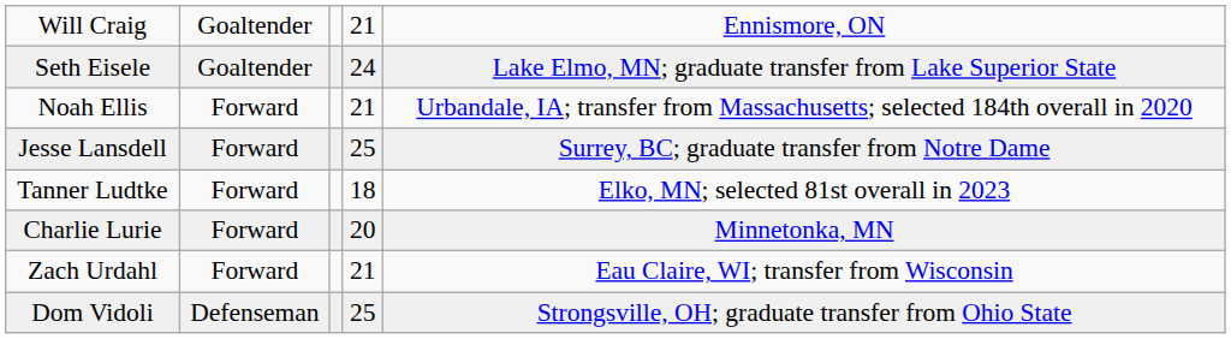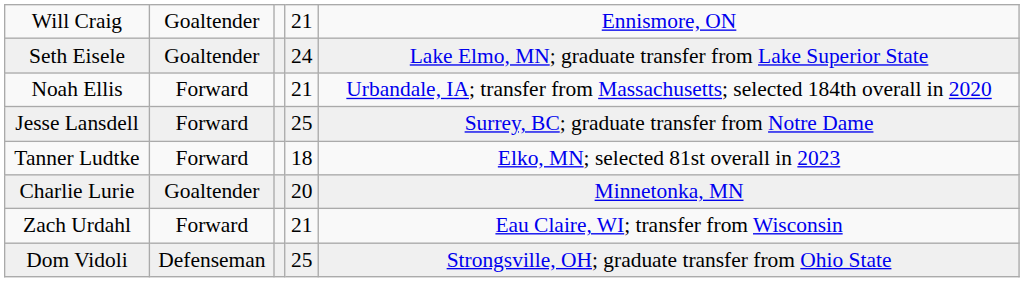 <table class="wikitable" width="60%">
 <tr align="center" bgcolor="">
 <td>Will Craig</td>
 <td>Goaltender</td>
 <td></td>
 <td>21</td>
 <td><a href='#'>Ennismore, ON</a></td>
 </tr>
 <tr align="center" bgcolor="f0f0f0">
 <td>Seth Eisele</td>
 <td>Goaltender</td>
 <td></td>
 <td>24</td>
 <td><a href='#'>Lake Elmo, MN</a>; graduate transfer from <a href='#'>Lake Superior State</a></td>
 </tr>
 <tr align="center" bgcolor="">
 <td>Noah Ellis</td>
 <td>Forward</td>
 <td></td>
 <td>21</td>
 <td><a href='#'>Urbandale, IA</a>; transfer from <a href='#'>Massachusetts</a>; selected 184th overall in <a href='#'>2020</a></td>
 </tr>
 <tr align="center" bgcolor="f0f0f0">
 <td>Jesse Lansdell</td>
 <td>Forward</td>
 <td></td>
 <td>25</td>
 <td><a href='#'>Surrey, BC</a>; graduate transfer from <a href='#'>Notre Dame</a></td>
 </tr>
 <tr align="center" bgcolor="">
 <td>Tanner Ludtke</td>
 <td>Forward</td>
 <td></td>
 <td>18</td>
 <td><a href='#'>Elko, MN</a>; selected 81st overall in <a href='#'>2023</a></td>
 </tr>
 <tr align="center" bgcolor="f0f0f0">
 <td>Charlie Lurie</td>
-<td>Forward</td>
+<td>Goaltender</td>
 <td></td>
 <td>20</td>
 <td><a href='#'>Minnetonka, MN</a></td>
 </tr>
 <tr align="center" bgcolor="">
 <td>Zach Urdahl</td>
 <td>Forward</td>
 <td></td>
 <td>21</td>
 <td><a href='#'>Eau Claire, WI</a>; transfer from <a href='#'>Wisconsin</a></td>
 </tr>
 <tr align="center" bgcolor="f0f0f0">
 <td>Dom Vidoli</td>
 <td>Defenseman</td>
 <td></td>
 <td>25</td>
 <td><a href='#'>Strongsville, OH</a>; graduate transfer from <a href='#'>Ohio State</a></td>
 </tr>
 </table>
